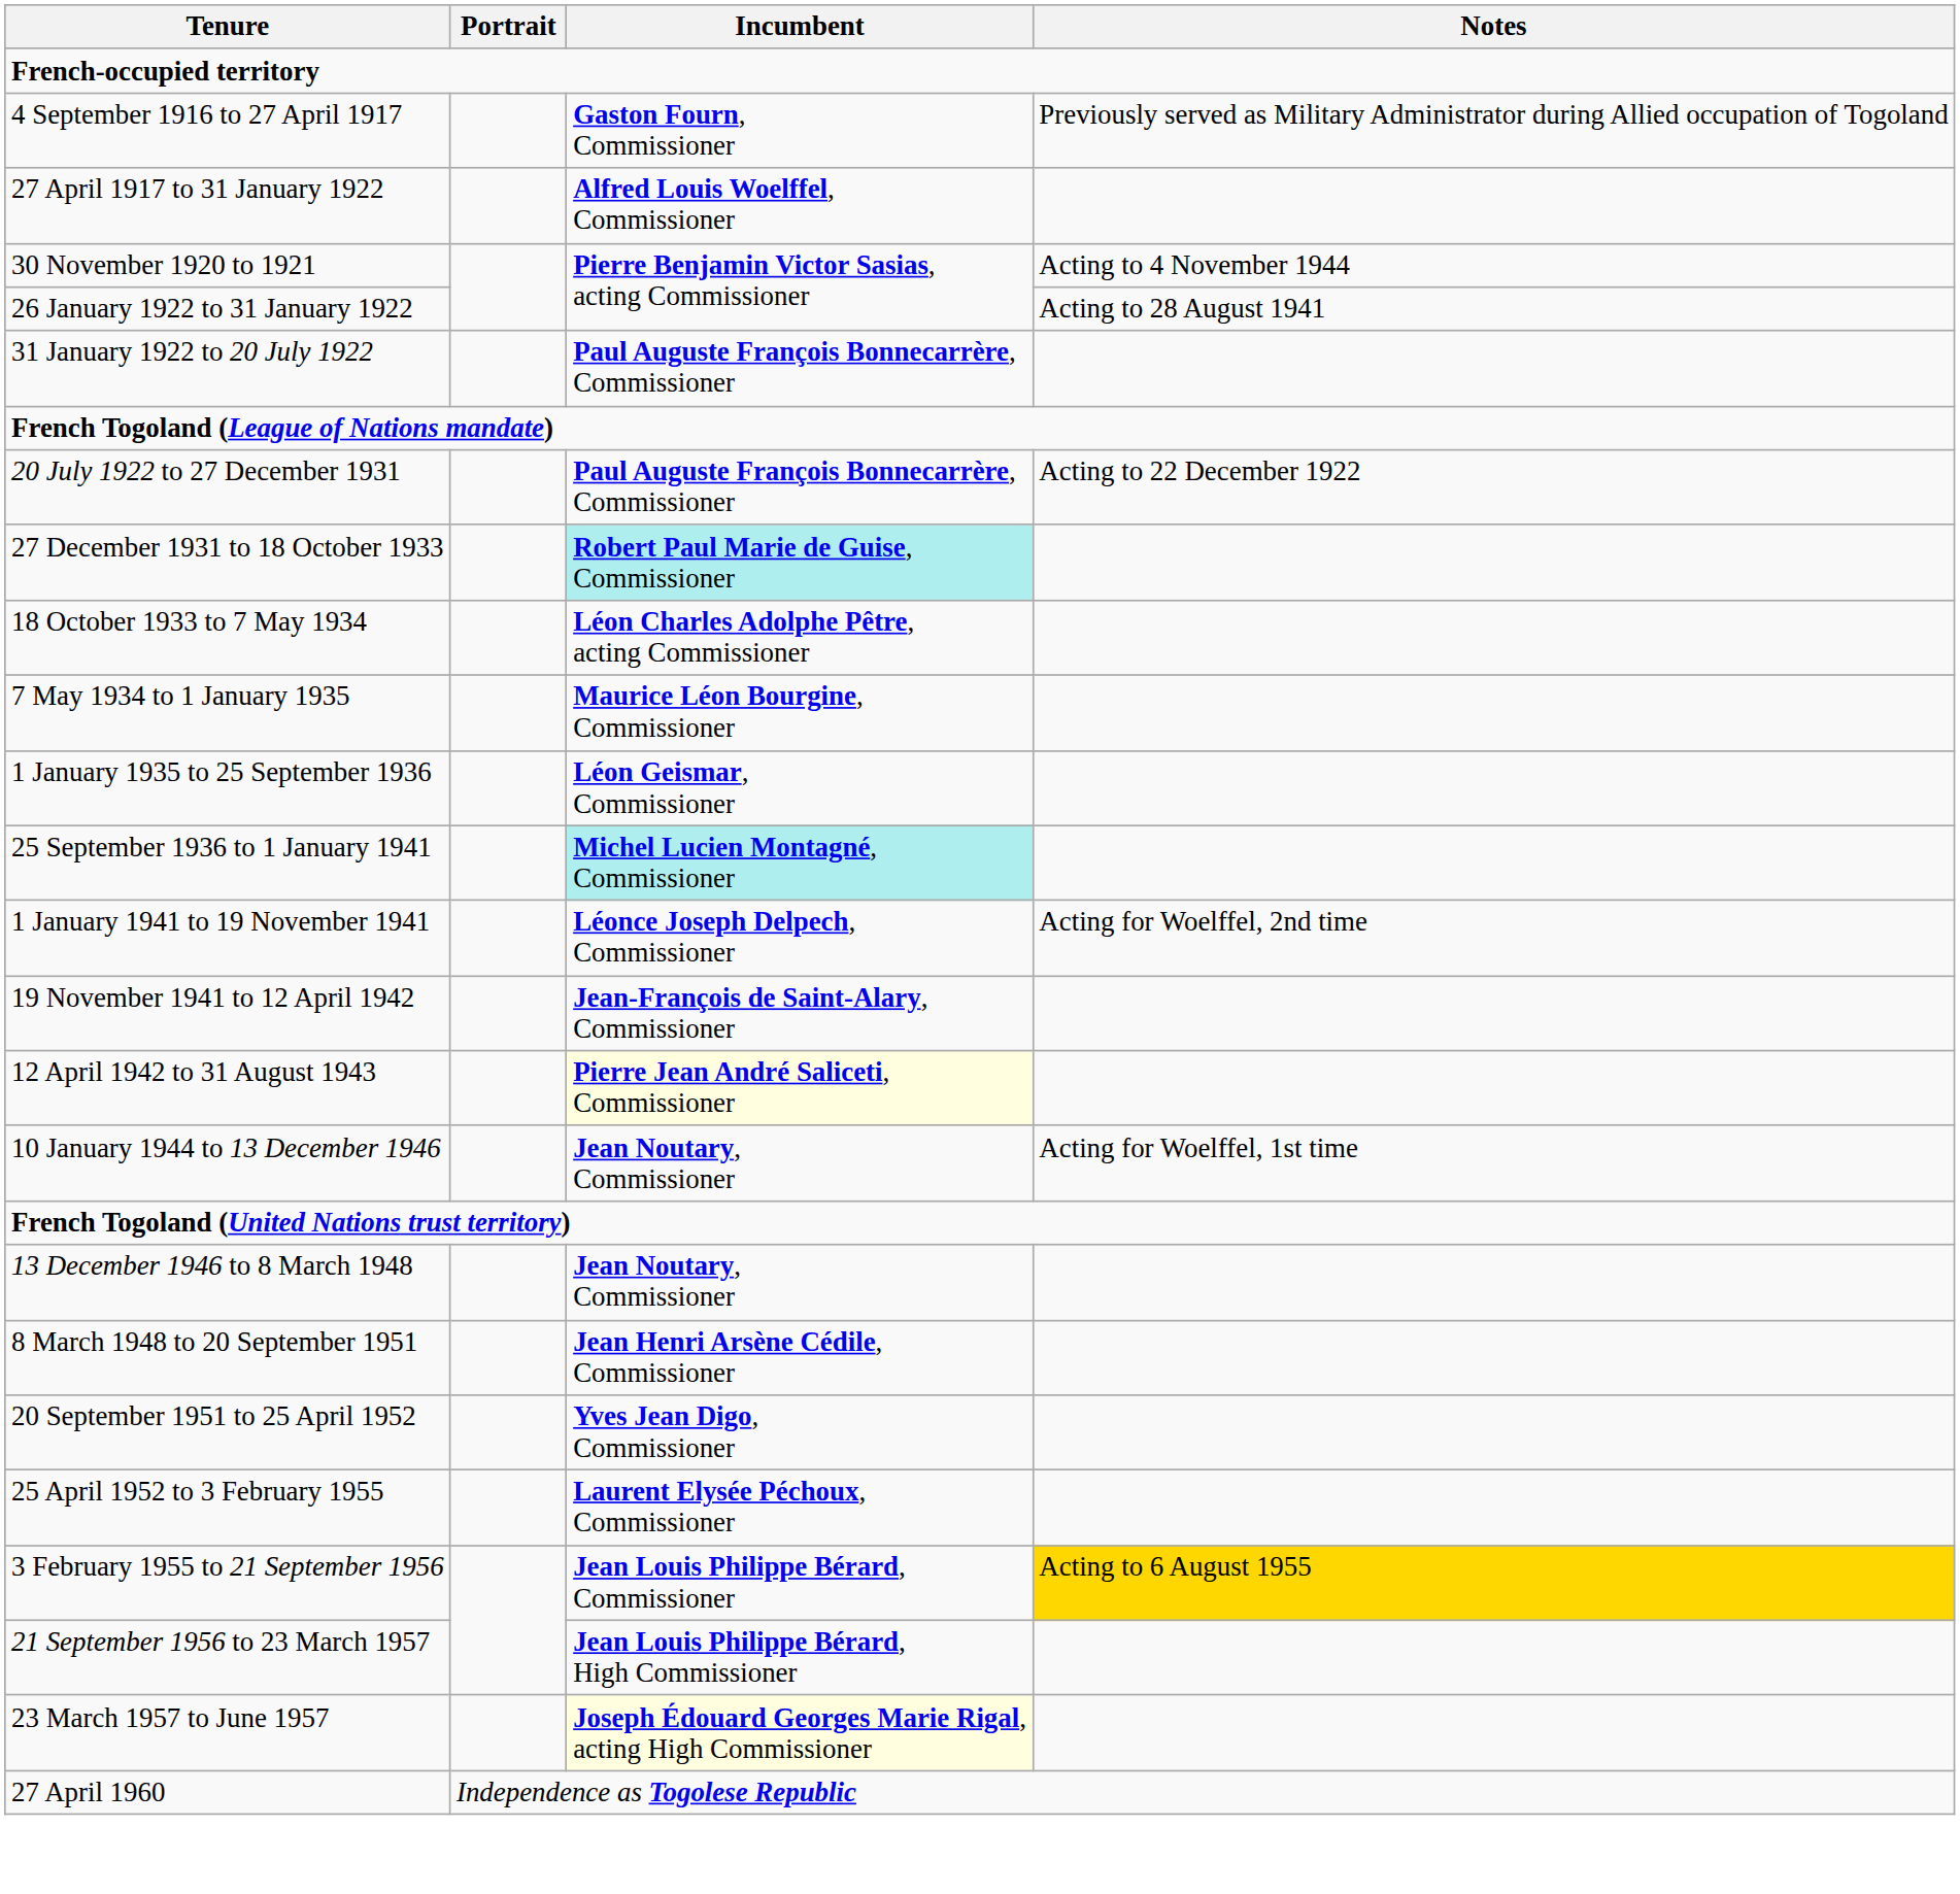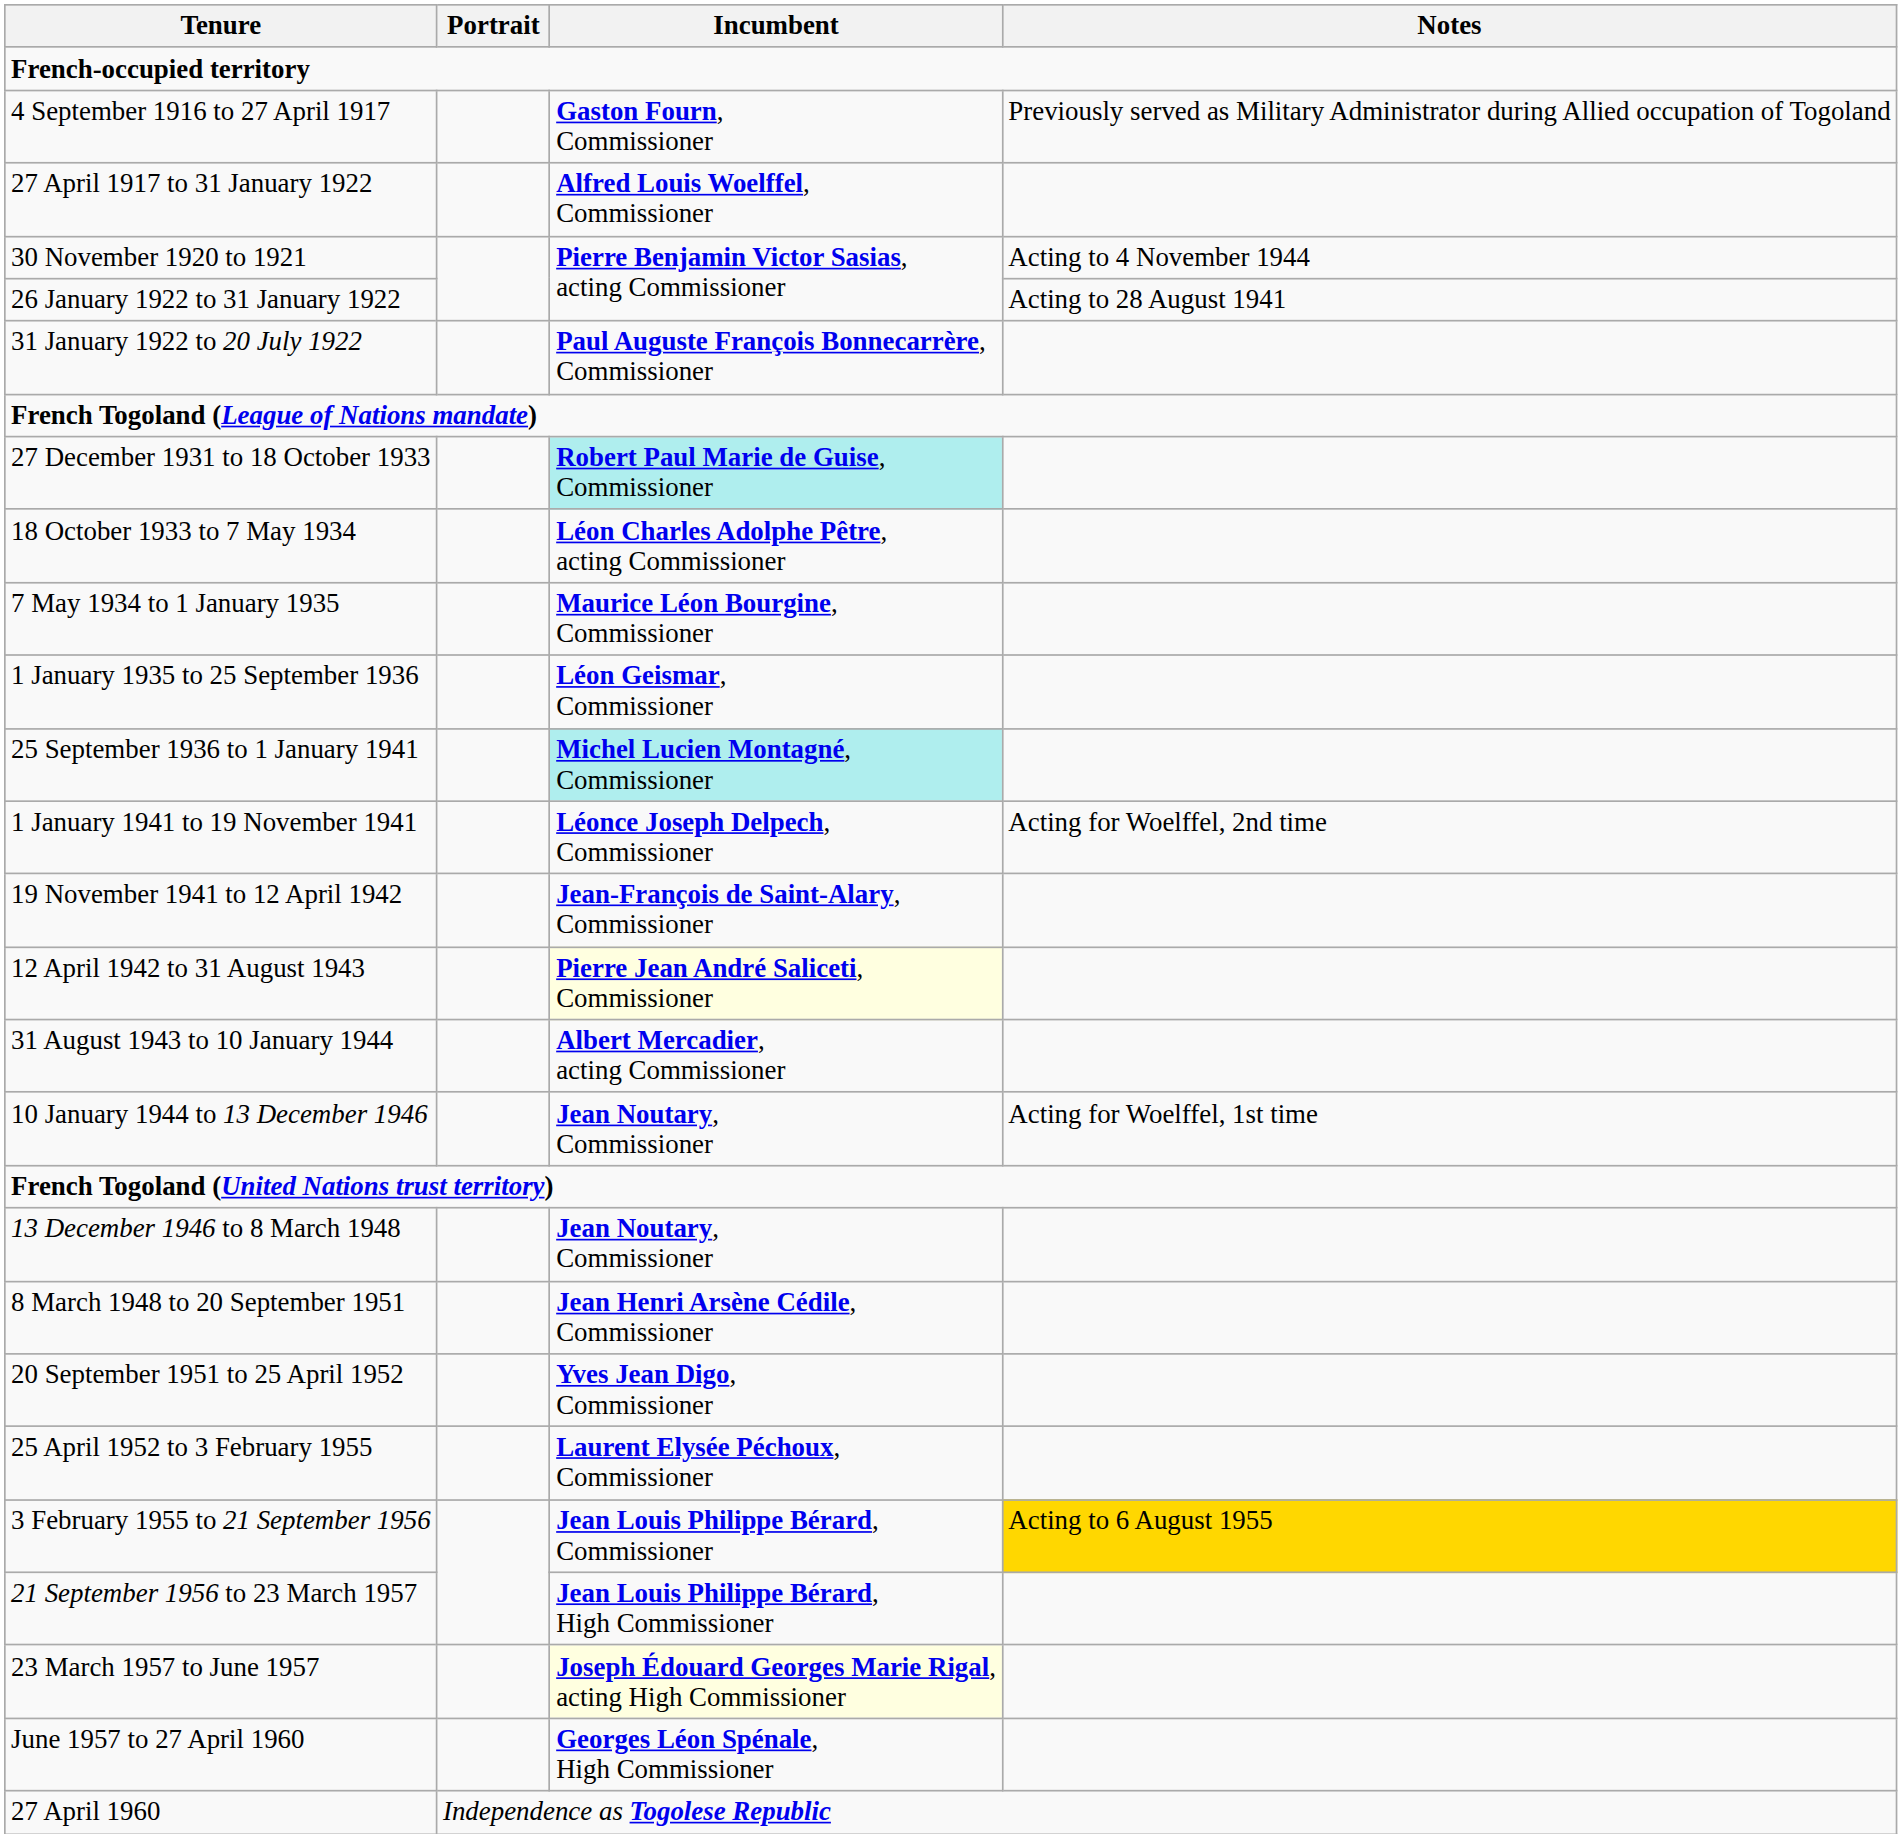 <table class="wikitable">
 <tr align=left>
 <th>Tenure</th>
 <th width=60px>Portrait</th>
 <th>Incumbent</th>
 <th>Notes</th>
 </tr>
 <tr valign=top>
 <td colspan="4"><strong>French-occupied territory</strong></td>
 </tr>
 <tr valign=top>
 <td>4 September 1916 to 27 April 1917</td>
 <td></td>
 <td><strong><a href='#'>Gaston Fourn</a></strong>, <br>Commissioner</td>
 <td>Previously served as Military Administrator during Allied occupation of Togoland</td>
 </tr>
 <tr valign=top>
 <td>27 April 1917 to 31 January 1922</td>
 <td></td>
 <td><strong><a href='#'>Alfred Louis Woelffel</a></strong>, <br>Commissioner</td>
 <td></td>
 </tr>
 <tr valign=top>
 <td>30 November 1920 to 1921</td>
 <td rowspan=2></td>
 <td rowspan=2><strong><a href='#'>Pierre Benjamin Victor Sasias</a></strong>, <br>acting Commissioner</td>
 <td>Acting to 4 November 1944</td>
 </tr>
 <tr valign=top>
 <td>26 January 1922 to 31 January 1922</td>
 <td>Acting to 28 August 1941</td>
 </tr>
 <tr valign=top>
 <td>31 January 1922 to <em>20 July 1922</em></td>
 <td></td>
 <td><strong><a href='#'>Paul Auguste François Bonnecarrère</a></strong>, <br>Commissioner</td>
 <td></td>
 </tr>
 <tr valign=top>
 <td colspan="4"><strong>French Togoland (<em><a href='#'>League of Nations mandate</a></em>)</strong></td>
-</tr>
-<tr valign=top>
-<td><em>20 July 1922</em> to 27 December 1931</td>
-<td></td>
-<td><strong><a href='#'>Paul Auguste François Bonnecarrère</a></strong>, <br>Commissioner</td>
-<td>Acting to 22 December 1922</td>
 </tr>
 <tr valign=top>
 <td>27 December 1931 to 18 October 1933</td>
 <td></td>
 <td style="background: paleturquoise;"><strong><a href='#'>Robert Paul Marie de Guise</a></strong>, <br>Commissioner</td>
 <td></td>
 </tr>
 <tr valign=top>
 <td>18 October 1933 to 7 May 1934</td>
 <td></td>
 <td><strong><a href='#'>Léon Charles Adolphe Pêtre</a></strong>, <br>acting Commissioner</td>
 <td></td>
 </tr>
 <tr valign=top>
 <td>7 May 1934 to 1 January 1935</td>
 <td></td>
 <td><strong><a href='#'>Maurice Léon Bourgine</a></strong>, <br>Commissioner</td>
 <td></td>
 </tr>
 <tr valign=top>
 <td>1 January 1935 to 25 September 1936</td>
 <td></td>
 <td><strong><a href='#'>Léon Geismar</a></strong>, <br>Commissioner</td>
 <td></td>
 </tr>
 <tr valign=top>
 <td>25 September 1936 to 1 January 1941</td>
 <td></td>
 <td style="background: paleturquoise;"><strong><a href='#'>Michel Lucien Montagné</a></strong>, <br>Commissioner</td>
 <td></td>
 </tr>
 <tr valign=top>
 <td>1 January 1941 to 19 November 1941</td>
 <td></td>
 <td><strong><a href='#'>Léonce Joseph Delpech</a></strong>, <br>Commissioner</td>
 <td>Acting for Woelffel, 2nd time</td>
 </tr>
 <tr valign=top>
 <td>19 November 1941 to 12 April 1942</td>
 <td></td>
 <td><strong><a href='#'>Jean-François de Saint-Alary</a></strong>, <br>Commissioner</td>
 <td></td>
 </tr>
 <tr valign=top>
 <td>12 April 1942 to 31 August 1943</td>
 <td></td>
 <td style="background: lightyellow;"><strong><a href='#'>Pierre Jean André Saliceti</a></strong>, <br>Commissioner</td>
+<td></td>
+</tr>
+<tr valign=top>
+<td>31 August 1943 to 10 January 1944</td>
+<td></td>
+<td><strong><a href='#'>Albert Mercadier</a></strong>, <br>acting Commissioner</td>
 <td></td>
 </tr>
 <tr valign=top>
 <td>10 January 1944 to <em>13 December 1946</em></td>
 <td></td>
 <td><strong><a href='#'>Jean Noutary</a></strong>, <br>Commissioner</td>
 <td>Acting for Woelffel, 1st time</td>
 </tr>
 <tr valign=top>
 <td colspan="4"><strong>French Togoland (<em><a href='#'>United Nations trust territory</a></em>)</strong></td>
 </tr>
 <tr valign=top>
 <td><em>13 December 1946</em> to 8 March 1948</td>
 <td></td>
 <td><strong><a href='#'>Jean Noutary</a></strong>, <br>Commissioner</td>
 <td></td>
 </tr>
 <tr valign=top>
 <td>8 March 1948 to 20 September 1951</td>
 <td></td>
 <td><strong><a href='#'>Jean Henri Arsène Cédile</a></strong>, <br>Commissioner</td>
 <td></td>
 </tr>
 <tr valign=top>
 <td>20 September 1951 to 25 April 1952</td>
 <td></td>
 <td><strong><a href='#'>Yves Jean Digo</a></strong>, <br>Commissioner</td>
 <td></td>
 </tr>
 <tr valign=top>
 <td>25 April 1952 to 3 February 1955</td>
 <td></td>
 <td><strong><a href='#'>Laurent Elysée Péchoux</a></strong>, <br>Commissioner</td>
 <td></td>
 </tr>
 <tr valign=top>
 <td>3 February 1955 to <em>21 September 1956</em></td>
 <td rowspan=2></td>
 <td><strong><a href='#'>Jean Louis Philippe Bérard</a></strong>, <br>Commissioner</td>
 <td style="background: gold;">Acting to 6 August 1955</td>
 </tr>
 <tr valign=top>
 <td><em>21 September 1956</em> to 23 March 1957</td>
 <td><strong><a href='#'>Jean Louis Philippe Bérard</a></strong>, <br>High Commissioner</td>
 <td></td>
 </tr>
 <tr valign=top>
 <td>23 March 1957 to June 1957</td>
 <td></td>
 <td style="background: lightyellow;"><strong><a href='#'>Joseph Édouard Georges Marie Rigal</a></strong>, <br>acting High Commissioner</td>
 <td></td>
 </tr>
 <tr valign=top>
+<td>June 1957 to 27 April 1960</td>
+<td></td>
+<td><strong><a href='#'>Georges Léon Spénale</a></strong>, <br>High Commissioner</td>
+<td></td>
+</tr>
+<tr valign=top>
 <td>27 April 1960</td>
 <td colspan="3"><em>Independence as <strong><a href='#'>Togolese Republic</a><strong><em></td>
 </tr>
 </table>
